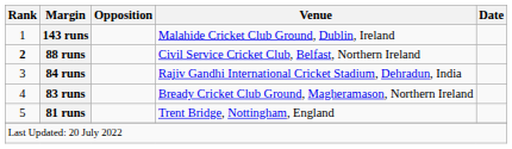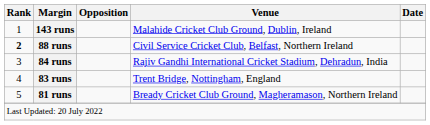 <table class="wikitable plainrowheaders sortable">
 <tr>
 <th scope=col>Rank</th>
 <th scope=col>Margin</th>
 <th scope=col>Opposition</th>
 <th scope=col>Venue</th>
 <th scope=col>Date</th>
 </tr>
 <tr>
 <td align=center>1</td>
 <th scope=row style=text-align:center;>143 runs</th>
 <td></td>
 <td><a href='#'>Malahide Cricket Club Ground</a>, <a href='#'>Dublin</a>, Ireland</td>
 <td></td>
 </tr>
 <tr>
 <td align=center><strong>2</strong></td>
 <th scope=row style=text-align:center;>88 runs</th>
 <td></td>
 <td><a href='#'>Civil Service Cricket Club</a>, <a href='#'>Belfast</a>, Northern Ireland</td>
 <td></td>
 </tr>
 <tr>
 <td align=center>3</td>
 <th scope=row style=text-align:center;>84 runs</th>
 <td></td>
 <td><a href='#'>Rajiv Gandhi International Cricket Stadium</a>, <a href='#'>Dehradun</a>, India</td>
 <td></td>
 </tr>
 <tr>
 <td align=center>4</td>
 <th scope=row style=text-align:center;>83 runs</th>
 <td></td>
-<td><a href='#'>Bready Cricket Club Ground</a>, <a href='#'>Magheramason</a>, Northern Ireland</td>
+<td><a href='#'>Trent Bridge</a>, <a href='#'>Nottingham</a>, England</td>
 <td> </td>
 </tr>
 <tr>
 <td align=center>5</td>
 <th scope=row style=text-align:center;>81 runs</th>
 <td></td>
-<td><a href='#'>Trent Bridge</a>, <a href='#'>Nottingham</a>, England</td>
+<td><a href='#'>Bready Cricket Club Ground</a>, <a href='#'>Magheramason</a>, Northern Ireland</td>
 <td></td>
 </tr>
 <tr>
 </tr>
 <tr class=sortbottom>
 <td colspan=5><small>Last Updated: 20 July 2022</small></td>
 </tr>
 </table>
